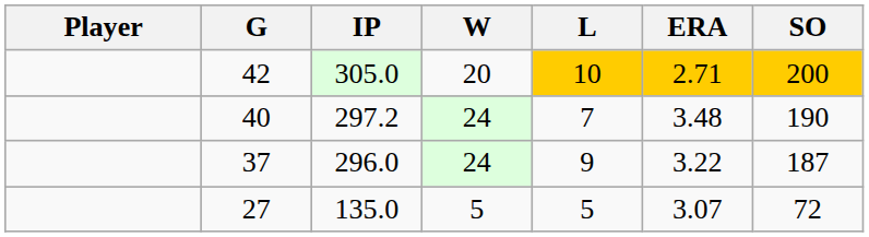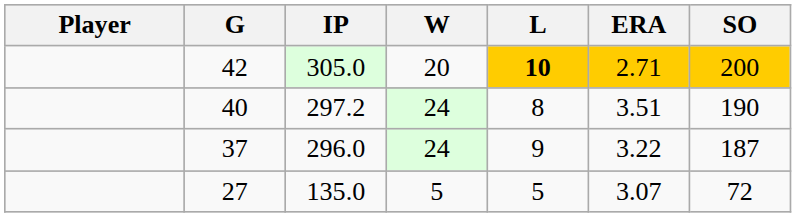 <table class="wikitable sortable">
 <tr>
 <th bgcolor="#DDDDFF" width="16%">Player</th>
 <th bgcolor="#DDDDFF" width="9%">G</th>
 <th bgcolor="#DDDDFF" width="9%">IP</th>
 <th bgcolor="#DDDDFF" width="9%">W</th>
 <th bgcolor="#DDDDFF" width="9%">L</th>
 <th bgcolor="#DDDDFF" width="9%">ERA</th>
 <th bgcolor="#DDDDFF" width="9%">SO</th>
 </tr>
 <tr align="center">
 <td></td>
 <td>42</td>
 <td bgcolor="#DDFFDD">305.0</td>
 <td>20</td>
-<td bgcolor="#FFCC00">10</td>
+<td bgcolor="#FFCC00"><strong>10</strong></td>
 <td bgcolor="#FFCC00">2.71</td>
 <td bgcolor="#FFCC00">200</td>
 </tr>
 <tr align=center>
 <td></td>
 <td>40</td>
 <td>297.2</td>
 <td bgcolor="#DDFFDD">24</td>
-<td>7</td>
-<td>3.48</td>
+<td>8</td>
+<td>3.51</td>
 <td>190</td>
 </tr>
 <tr align="center">
 <td></td>
 <td>37</td>
 <td>296.0</td>
 <td bgcolor="#DDFFDD">24</td>
 <td>9</td>
 <td>3.22</td>
 <td>187</td>
 </tr>
 <tr align="center">
 <td></td>
 <td>27</td>
 <td>135.0</td>
 <td>5</td>
 <td>5</td>
 <td>3.07</td>
 <td>72</td>
 </tr>
 </table>
